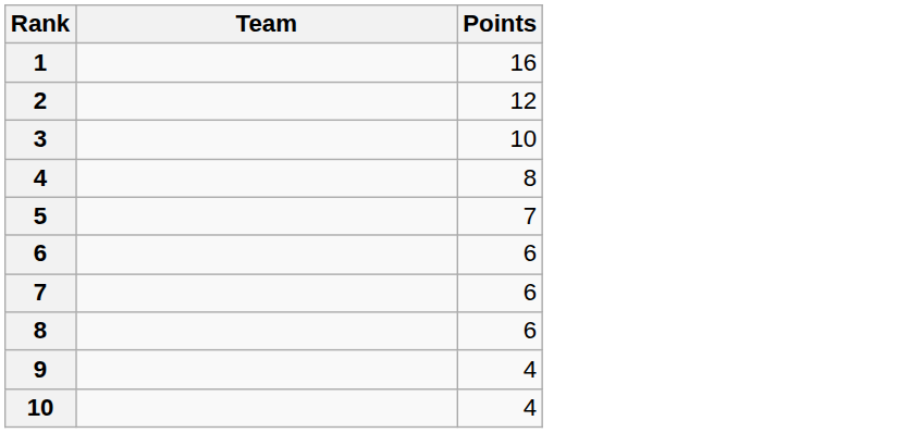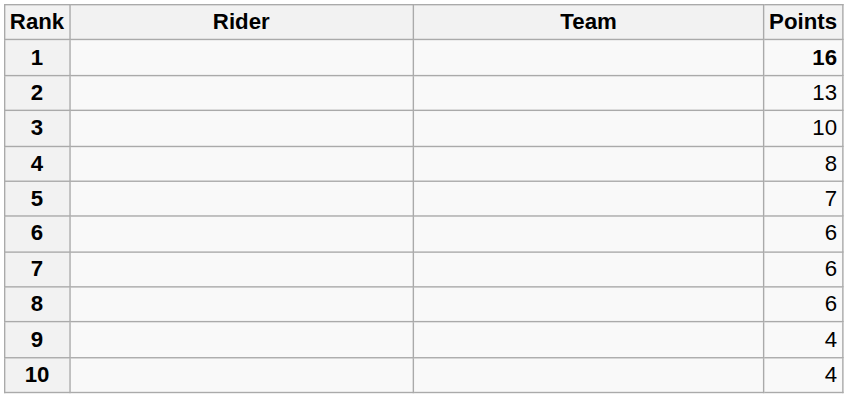 <table class="wikitable" margin-bottom:0;">
 <tr>
 <th scope="col">Rank</th>
+<th scope="col">Rider</th>
 <th scope="col">Team</th>
 <th scope="col">Points</th>
 </tr>
 <tr>
 <th scope="row">1</th>
+<td width=240px> </td>
 <td width=245px></td>
-<td align="right">16</td>
+<td align="right"><strong>16</strong></td>
 </tr>
 <tr>
 <th scope="row">2</th>
+<td> </td>
 <td></td>
-<td align="right">12</td>
+<td align="right">13</td>
 </tr>
 <tr>
 <th scope="row">3</th>
+<td></td>
 <td></td>
 <td align="right">10</td>
 </tr>
 <tr>
 <th scope="row">4</th>
 <td></td>
+<td></td>
 <td align="right">8</td>
 </tr>
 <tr>
 <th scope="row">5</th>
+<td></td>
 <td></td>
 <td align="right">7</td>
 </tr>
 <tr>
 <th scope="row">6</th>
 <td></td>
+<td></td>
 <td align="right">6</td>
 </tr>
 <tr>
 <th scope="row">7</th>
+<td></td>
 <td></td>
 <td align="right">6</td>
 </tr>
 <tr>
 <th scope="row">8</th>
 <td></td>
+<td></td>
 <td align="right">6</td>
 </tr>
 <tr>
 <th scope="row">9</th>
+<td></td>
 <td></td>
 <td align="right">4</td>
 </tr>
 <tr>
 <th scope="row">10</th>
 <td></td>
+<td></td>
 <td align="right">4</td>
 </tr>
 </table>
